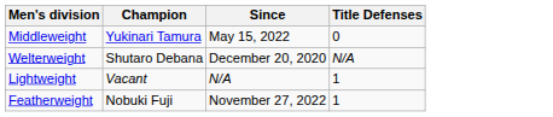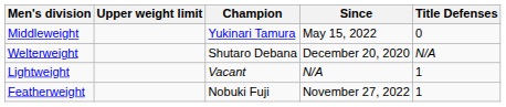 <table class="wikitable">
 <tr>
 <th>Men's division</th>
+<th>Upper weight limit</th>
 <th>Champion</th>
 <th>Since</th>
 <th>Title Defenses</th>
 </tr>
 <tr>
 <td><a href='#'>Middleweight</a></td>
+<td></td>
 <td> <a href='#'>Yukinari Tamura</a></td>
 <td>May 15, 2022</td>
 <td>0</td>
 </tr>
 <tr>
 <td><a href='#'>Welterweight</a></td>
+<td></td>
 <td> Shutaro Debana</td>
 <td>December 20, 2020</td>
 <td><em>N/A</em></td>
 </tr>
 <tr>
 <td><a href='#'>Lightweight</a></td>
+<td></td>
 <td><em>Vacant</em></td>
 <td><em>N/A</em></td>
 <td>1</td>
 </tr>
 <tr>
 <td><a href='#'>Featherweight</a></td>
+<td></td>
 <td> Nobuki Fuji</td>
 <td>November 27, 2022</td>
 <td>1</td>
 </tr>
 </table>
